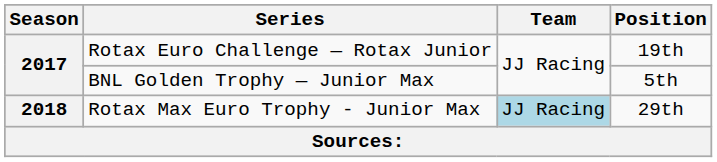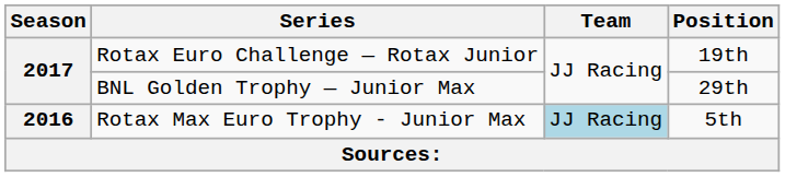 <table class="wikitable" style="font-size: 85%; text-align:center">
 <tr>
 <th>Season</th>
 <th>Series</th>
 <th>Team</th>
 <th>Position</th>
 </tr>
 <tr>
 <th rowspan="2">2017</th>
 <td align="left">Rotax Euro Challenge — Rotax Junior</td>
 <td align="left" rowspan="2">JJ Racing</td>
 <td style="background:#;">19th</td>
 </tr>
 <tr>
 <td align="left">BNL Golden Trophy — Junior Max</td>
-<td style="background:#;">5th</td>
+<td style="background:#;">29th</td>
 </tr>
 <tr>
-<th>2018</th>
+<th>2016</th>
 <td align="left">Rotax Max Euro Trophy - Junior Max</td>
 <td align="left" style="background: lightblue;">JJ Racing</td>
-<td style="background:#;">29th</td>
+<td style="background:#;">5th</td>
 </tr>
 <tr>
 <th colspan="4">Sources:</th>
 </tr>
 </table>
